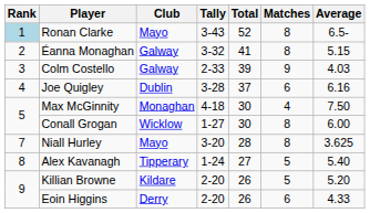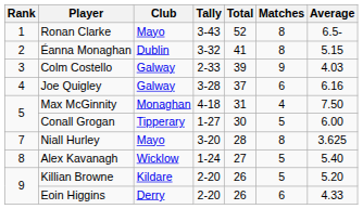 <table class="wikitable">
 <tr>
 <th>Rank</th>
 <th>Player</th>
 <th>Club</th>
 <th>Tally</th>
 <th>Total</th>
 <th>Matches</th>
 <th>Average</th>
 </tr>
 <tr>
-<td rowspan="1" style="background: lightblue; text-align:center;">1</td>
+<td rowspan="1" style="text-align:center;">1</td>
 <td>Ronan Clarke</td>
 <td><a href='#'>Mayo</a></td>
 <td align=center>3-43</td>
 <td align=center>52</td>
 <td align=center>8</td>
 <td align=center>6.5-</td>
 </tr>
 <tr>
 <td rowspan="1" style="text-align:center;">2</td>
 <td>Éanna Monaghan</td>
-<td><a href='#'>Galway</a></td>
+<td><a href='#'>Dublin</a></td>
 <td align=center>3-32</td>
 <td align=center>41</td>
 <td align=center>8</td>
 <td align=center>5.15</td>
 </tr>
 <tr>
 <td rowspan="1" style="text-align:center;">3</td>
 <td>Colm Costello</td>
 <td><a href='#'>Galway</a></td>
 <td align=center>2-33</td>
 <td align=center>39</td>
 <td align=center>9</td>
 <td align=center>4.03</td>
 </tr>
 <tr>
 <td rowspan="1" style="text-align:center;">4</td>
 <td>Joe Quigley</td>
-<td><a href='#'>Dublin</a></td>
+<td><a href='#'>Galway</a></td>
 <td align=center>3-28</td>
 <td align=center>37</td>
 <td align=center>6</td>
 <td align=center>6.16</td>
 </tr>
 <tr>
 <td rowspan="2" style="text-align:center;">5</td>
 <td>Max McGinnity</td>
 <td><a href='#'>Monaghan</a></td>
 <td align=center>4-18</td>
-<td align=center>30</td>
+<td align=center>31</td>
 <td align=center>4</td>
 <td align=center>7.50</td>
 </tr>
 <tr>
 <td>Conall Grogan</td>
-<td><a href='#'>Wicklow</a></td>
+<td><a href='#'>Tipperary</a></td>
 <td align=center>1-27</td>
 <td align=center>30</td>
-<td align=center>8</td>
+<td align=center>5</td>
 <td align=center>6.00</td>
 </tr>
 <tr>
 <td rowspan="1" style="text-align:center;">7</td>
 <td>Niall Hurley</td>
 <td><a href='#'>Mayo</a></td>
 <td align=center>3-20</td>
 <td align=center>28</td>
 <td align=center>8</td>
 <td align=center>3.625</td>
 </tr>
 <tr>
 <td rowspan="1" style="text-align:center;">8</td>
 <td>Alex Kavanagh</td>
-<td><a href='#'>Tipperary</a></td>
+<td><a href='#'>Wicklow</a></td>
 <td align=center>1-24</td>
 <td align=center>27</td>
 <td align=center>5</td>
 <td align=center>5.40</td>
 </tr>
 <tr>
 <td rowspan="2" style="text-align:center;">9</td>
 <td>Killian Browne</td>
 <td><a href='#'>Kildare</a></td>
 <td align=center>2-20</td>
 <td align=center>26</td>
 <td align=center>5</td>
 <td align=center>5.20</td>
 </tr>
 <tr>
 <td>Eoin Higgins</td>
 <td><a href='#'>Derry</a></td>
 <td align=center>2-20</td>
 <td align=center>26</td>
 <td align=center>6</td>
 <td align=center>4.33</td>
 </tr>
 </table>
